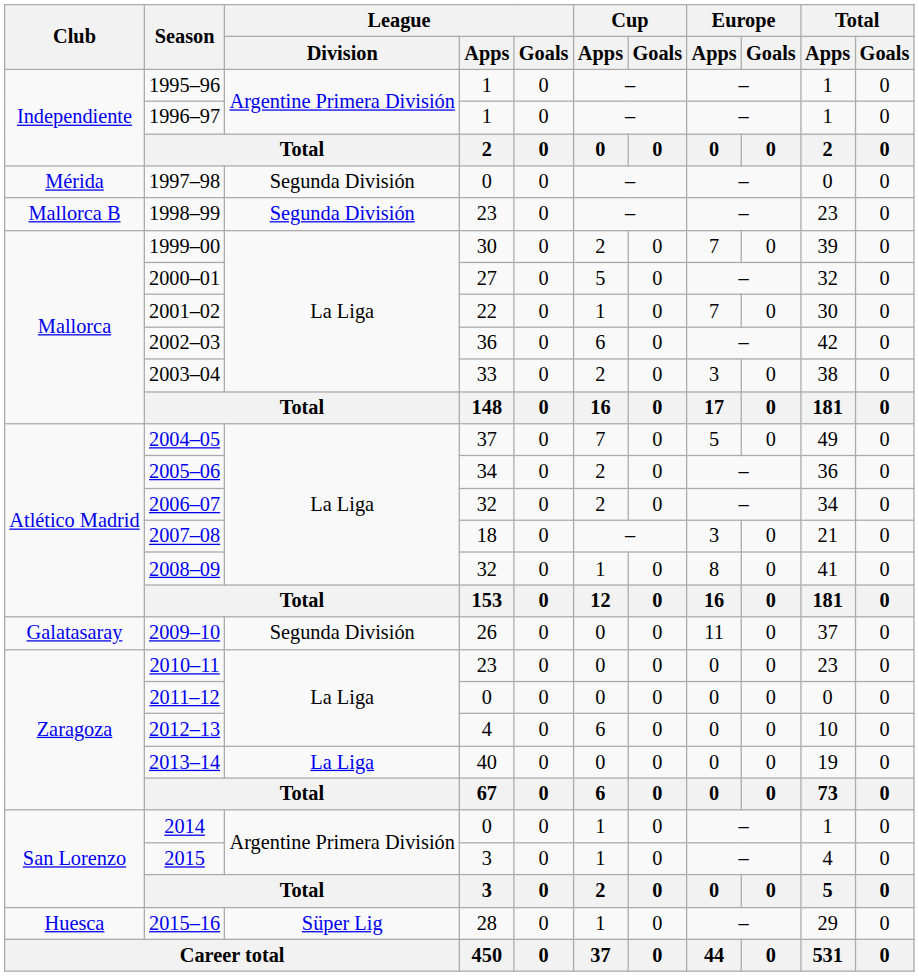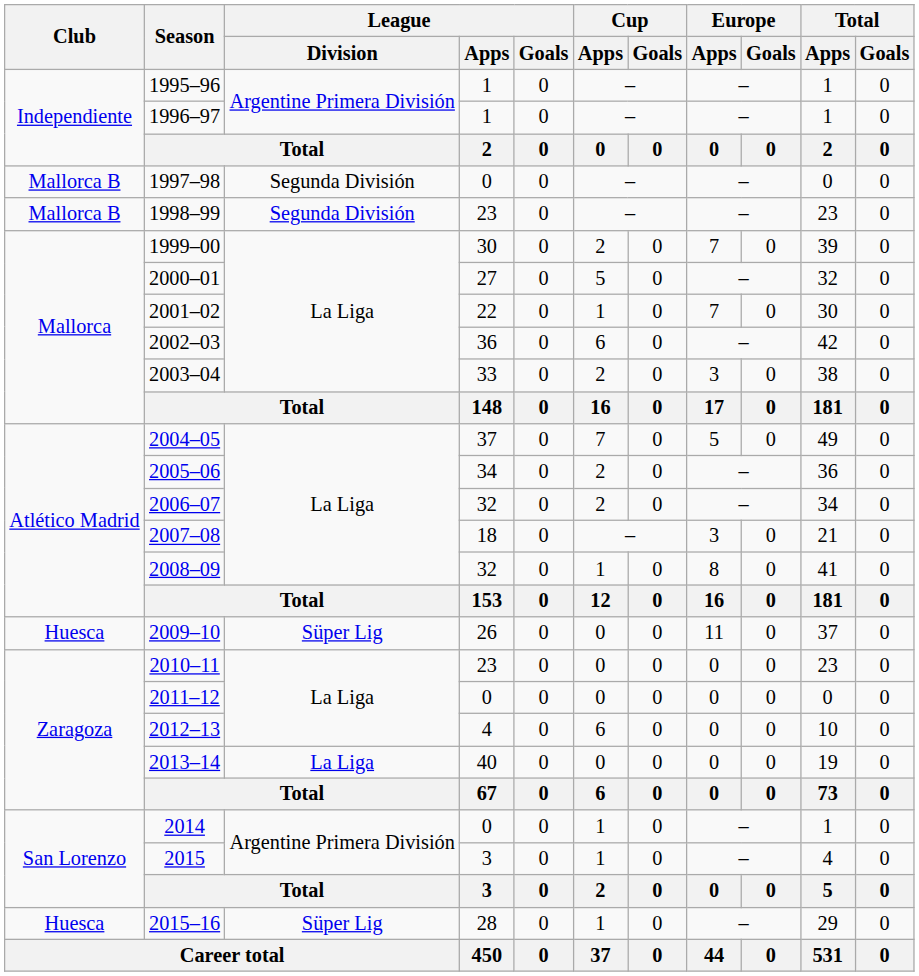 <table class="wikitable" style="text-align: center">
 <tr>
 <th rowspan="2">Club</th>
 <th rowspan="2">Season</th>
 <th colspan="3">League</th>
 <th colspan="2">Cup</th>
 <th colspan="2">Europe</th>
 <th colspan="2">Total</th>
 </tr>
 <tr>
 <th>Division</th>
 <th>Apps</th>
 <th>Goals</th>
 <th>Apps</th>
 <th>Goals</th>
 <th>Apps</th>
 <th>Goals</th>
 <th>Apps</th>
 <th>Goals</th>
 </tr>
 <tr>
 <td rowspan="3"><a href='#'>Independiente</a></td>
 <td>1995–96</td>
 <td rowspan="2"><a href='#'>Argentine Primera División</a></td>
 <td>1</td>
 <td>0</td>
 <td colspan="2">–</td>
 <td colspan="2">–</td>
 <td>1</td>
 <td>0</td>
 </tr>
 <tr>
 <td>1996–97</td>
 <td>1</td>
 <td>0</td>
 <td colspan="2">–</td>
 <td colspan="2">–</td>
 <td>1</td>
 <td>0</td>
 </tr>
 <tr>
 <th colspan="2">Total</th>
 <th>2</th>
 <th>0</th>
 <th>0</th>
 <th>0</th>
 <th>0</th>
 <th>0</th>
 <th>2</th>
 <th>0</th>
 </tr>
 <tr>
-<td><a href='#'>Mérida</a></td>
+<td><a href='#'>Mallorca B</a></td>
 <td>1997–98</td>
 <td>Segunda División</td>
 <td>0</td>
 <td>0</td>
 <td colspan="2">–</td>
 <td colspan="2">–</td>
 <td>0</td>
 <td>0</td>
 </tr>
 <tr>
 <td><a href='#'>Mallorca B</a></td>
 <td>1998–99</td>
 <td><a href='#'>Segunda División</a></td>
 <td>23</td>
 <td>0</td>
 <td colspan="2">–</td>
 <td colspan="2">–</td>
 <td>23</td>
 <td>0</td>
 </tr>
 <tr>
 <td rowspan=6><a href='#'>Mallorca</a></td>
 <td>1999–00</td>
 <td rowspan=5>La Liga</td>
 <td>30</td>
 <td>0</td>
 <td>2</td>
 <td>0</td>
 <td>7</td>
 <td>0</td>
 <td>39</td>
 <td>0</td>
 </tr>
 <tr>
 <td>2000–01</td>
 <td>27</td>
 <td>0</td>
 <td>5</td>
 <td>0</td>
 <td colspan="2">–</td>
 <td>32</td>
 <td>0</td>
 </tr>
 <tr>
 <td>2001–02</td>
 <td>22</td>
 <td>0</td>
 <td>1</td>
 <td>0</td>
 <td>7</td>
 <td>0</td>
 <td>30</td>
 <td>0</td>
 </tr>
 <tr>
 <td>2002–03</td>
 <td>36</td>
 <td>0</td>
 <td>6</td>
 <td>0</td>
 <td colspan="2">–</td>
 <td>42</td>
 <td>0</td>
 </tr>
 <tr>
 <td>2003–04</td>
 <td>33</td>
 <td>0</td>
 <td>2</td>
 <td>0</td>
 <td>3</td>
 <td>0</td>
 <td>38</td>
 <td>0</td>
 </tr>
 <tr>
 <th colspan="2">Total</th>
 <th>148</th>
 <th>0</th>
 <th>16</th>
 <th>0</th>
 <th>17</th>
 <th>0</th>
 <th>181</th>
 <th>0</th>
 </tr>
 <tr>
 <td rowspan=6><a href='#'>Atlético Madrid</a></td>
 <td><a href='#'>2004–05</a></td>
 <td rowspan=5>La Liga</td>
 <td>37</td>
 <td>0</td>
 <td>7</td>
 <td>0</td>
 <td>5</td>
 <td>0</td>
 <td>49</td>
 <td>0</td>
 </tr>
 <tr>
 <td><a href='#'>2005–06</a></td>
 <td>34</td>
 <td>0</td>
 <td>2</td>
 <td>0</td>
 <td colspan="2">–</td>
 <td>36</td>
 <td>0</td>
 </tr>
 <tr>
 <td><a href='#'>2006–07</a></td>
 <td>32</td>
 <td>0</td>
 <td>2</td>
 <td>0</td>
 <td colspan="2">–</td>
 <td>34</td>
 <td>0</td>
 </tr>
 <tr>
 <td><a href='#'>2007–08</a></td>
 <td>18</td>
 <td>0</td>
 <td colspan="2">–</td>
 <td>3</td>
 <td>0</td>
 <td>21</td>
 <td>0</td>
 </tr>
 <tr>
 <td><a href='#'>2008–09</a></td>
 <td>32</td>
 <td>0</td>
 <td>1</td>
 <td>0</td>
 <td>8</td>
 <td>0</td>
 <td>41</td>
 <td>0</td>
 </tr>
 <tr>
 <th colspan="2">Total</th>
 <th>153</th>
 <th>0</th>
 <th>12</th>
 <th>0</th>
 <th>16</th>
 <th>0</th>
 <th>181</th>
 <th>0</th>
 </tr>
 <tr>
-<td><a href='#'>Galatasaray</a></td>
+<td><a href='#'>Huesca</a></td>
 <td><a href='#'>2009–10</a></td>
-<td>Segunda División</td>
+<td><a href='#'>Süper Lig</a></td>
 <td>26</td>
 <td>0</td>
 <td>0</td>
 <td>0</td>
 <td>11</td>
 <td>0</td>
 <td>37</td>
 <td>0</td>
 </tr>
 <tr>
 <td rowspan="5"><a href='#'>Zaragoza</a></td>
 <td><a href='#'>2010–11</a></td>
 <td rowspan="3">La Liga</td>
 <td>23</td>
 <td>0</td>
 <td>0</td>
 <td>0</td>
 <td>0</td>
 <td>0</td>
 <td>23</td>
 <td>0</td>
 </tr>
 <tr>
 <td><a href='#'>2011–12</a></td>
 <td>0</td>
 <td>0</td>
 <td>0</td>
 <td>0</td>
 <td>0</td>
 <td>0</td>
 <td>0</td>
 <td>0</td>
 </tr>
 <tr>
 <td><a href='#'>2012–13</a></td>
 <td>4</td>
 <td>0</td>
 <td>6</td>
 <td>0</td>
 <td>0</td>
 <td>0</td>
 <td>10</td>
 <td>0</td>
 </tr>
 <tr>
 <td><a href='#'>2013–14</a></td>
 <td><a href='#'>La Liga</a></td>
 <td>40</td>
 <td>0</td>
 <td>0</td>
 <td>0</td>
 <td>0</td>
 <td>0</td>
 <td>19</td>
 <td>0</td>
 </tr>
 <tr>
 <th colspan="2">Total</th>
 <th>67</th>
 <th>0</th>
 <th>6</th>
 <th>0</th>
 <th>0</th>
 <th>0</th>
 <th>73</th>
 <th>0</th>
 </tr>
 <tr>
 <td rowspan="3"><a href='#'>San Lorenzo</a></td>
 <td><a href='#'>2014</a></td>
 <td rowspan="2">Argentine Primera División</td>
 <td>0</td>
 <td>0</td>
 <td>1</td>
 <td>0</td>
 <td colspan="2">–</td>
 <td>1</td>
 <td>0</td>
 </tr>
 <tr>
 <td><a href='#'>2015</a></td>
 <td>3</td>
 <td>0</td>
 <td>1</td>
 <td>0</td>
 <td colspan="2">–</td>
 <td>4</td>
 <td>0</td>
 </tr>
 <tr>
 <th colspan="2">Total</th>
 <th>3</th>
 <th>0</th>
 <th>2</th>
 <th>0</th>
 <th>0</th>
 <th>0</th>
 <th>5</th>
 <th>0</th>
 </tr>
 <tr>
 <td><a href='#'>Huesca</a></td>
 <td><a href='#'>2015–16</a></td>
 <td><a href='#'>Süper Lig</a></td>
 <td>28</td>
 <td>0</td>
 <td>1</td>
 <td>0</td>
 <td colspan="2">–</td>
 <td>29</td>
 <td>0</td>
 </tr>
 <tr>
 <th colspan="3">Career total</th>
 <th>450</th>
 <th>0</th>
 <th>37</th>
 <th>0</th>
 <th>44</th>
 <th>0</th>
 <th>531</th>
 <th>0</th>
 </tr>
 </table>
